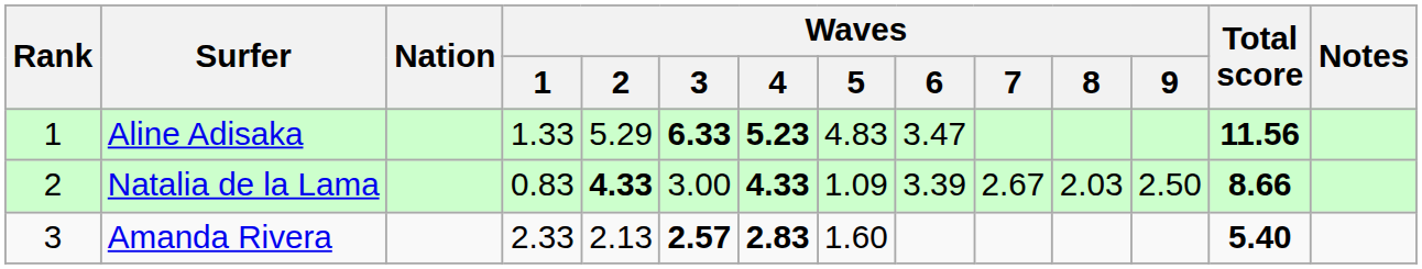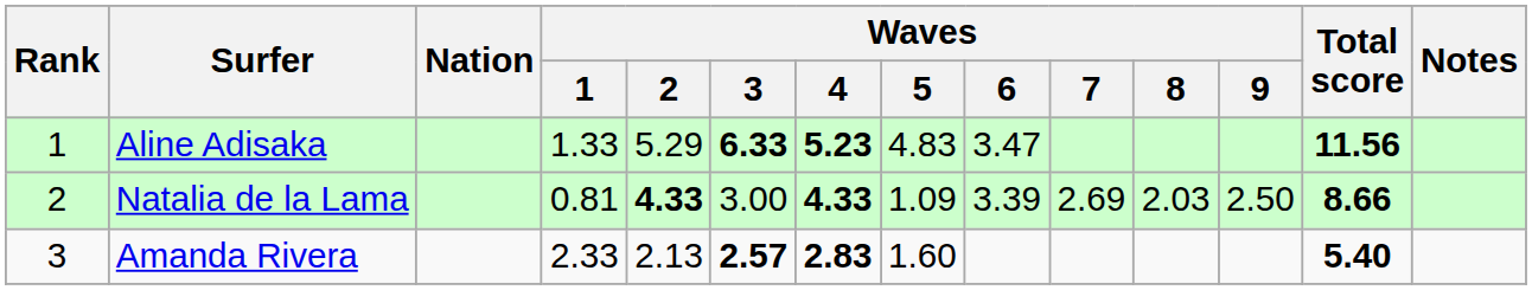 <table class="wikitable sortable" style="text-align:center">
 <tr>
 <th rowspan=2>Rank</th>
 <th rowspan=2>Surfer</th>
 <th rowspan=2>Nation</th>
 <th colspan=9>Waves</th>
 <th rowspan=2>Total<br>score</th>
 <th rowspan=2>Notes</th>
 </tr>
 <tr>
 <th>1</th>
 <th>2</th>
 <th>3</th>
 <th>4</th>
 <th>5</th>
 <th>6</th>
 <th>7</th>
 <th>8</th>
 <th>9</th>
 </tr>
 <tr bgcolor=ccffcc>
 <td>1</td>
 <td align=left><a href='#'>Aline Adisaka</a></td>
 <td align=left></td>
 <td>1.33</td>
 <td>5.29</td>
 <td><strong>6.33</strong></td>
 <td><strong>5.23</strong></td>
 <td>4.83</td>
 <td>3.47</td>
 <td></td>
 <td></td>
 <td></td>
 <td><strong>11.56</strong></td>
 <td></td>
 </tr>
 <tr bgcolor=ccffcc>
 <td>2</td>
 <td align=left><a href='#'>Natalia de la Lama</a></td>
 <td align=left></td>
-<td>0.83</td>
+<td>0.81</td>
 <td><strong>4.33</strong></td>
 <td>3.00</td>
 <td><strong>4.33</strong></td>
 <td>1.09</td>
 <td>3.39</td>
-<td>2.67</td>
+<td>2.69</td>
 <td>2.03</td>
 <td>2.50</td>
 <td><strong>8.66</strong></td>
 <td></td>
 </tr>
 <tr>
 <td>3</td>
 <td align=left><a href='#'>Amanda Rivera</a></td>
 <td align=left></td>
 <td>2.33</td>
 <td>2.13</td>
 <td><strong>2.57</strong></td>
 <td><strong>2.83</strong></td>
 <td>1.60</td>
 <td></td>
 <td></td>
 <td></td>
 <td></td>
 <td><strong>5.40</strong></td>
 <td></td>
 </tr>
 </table>
